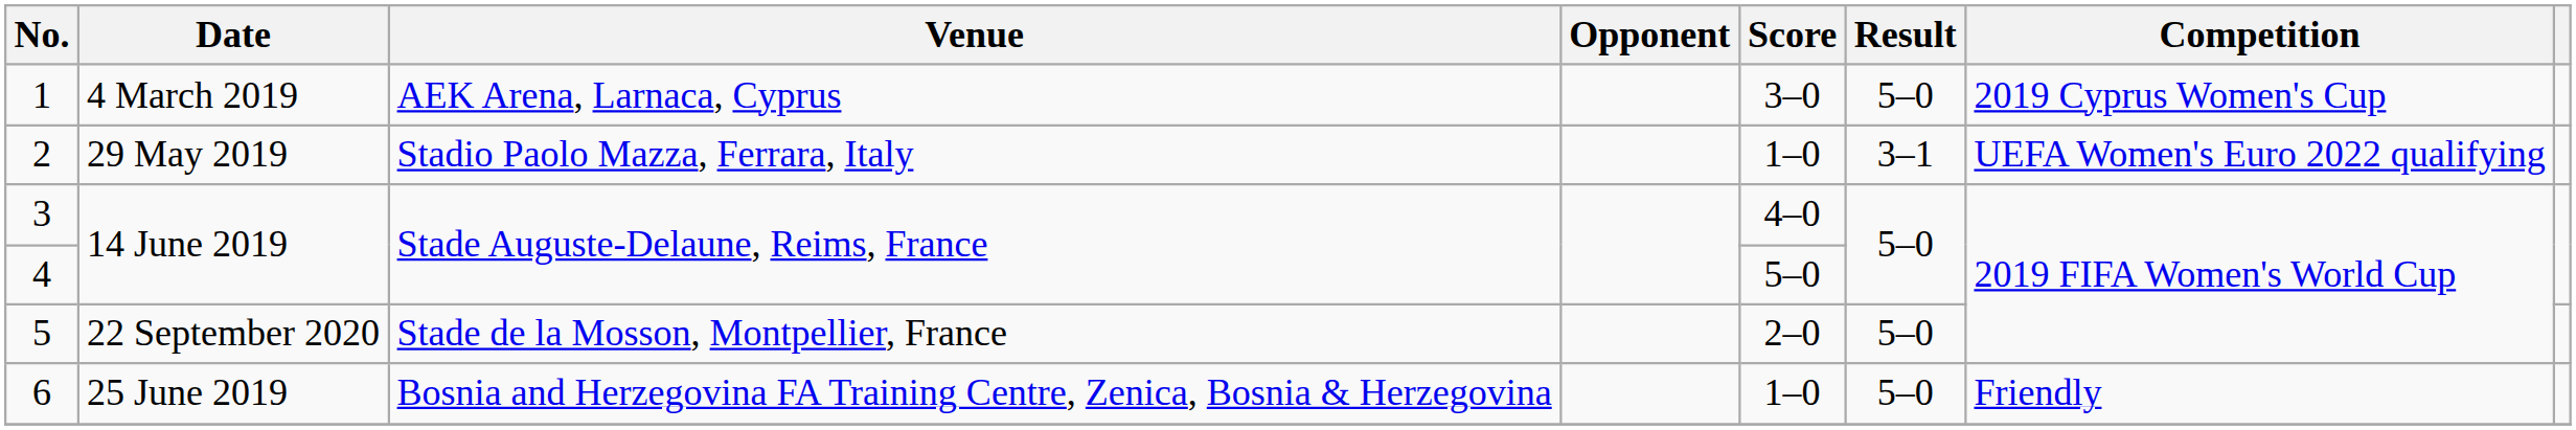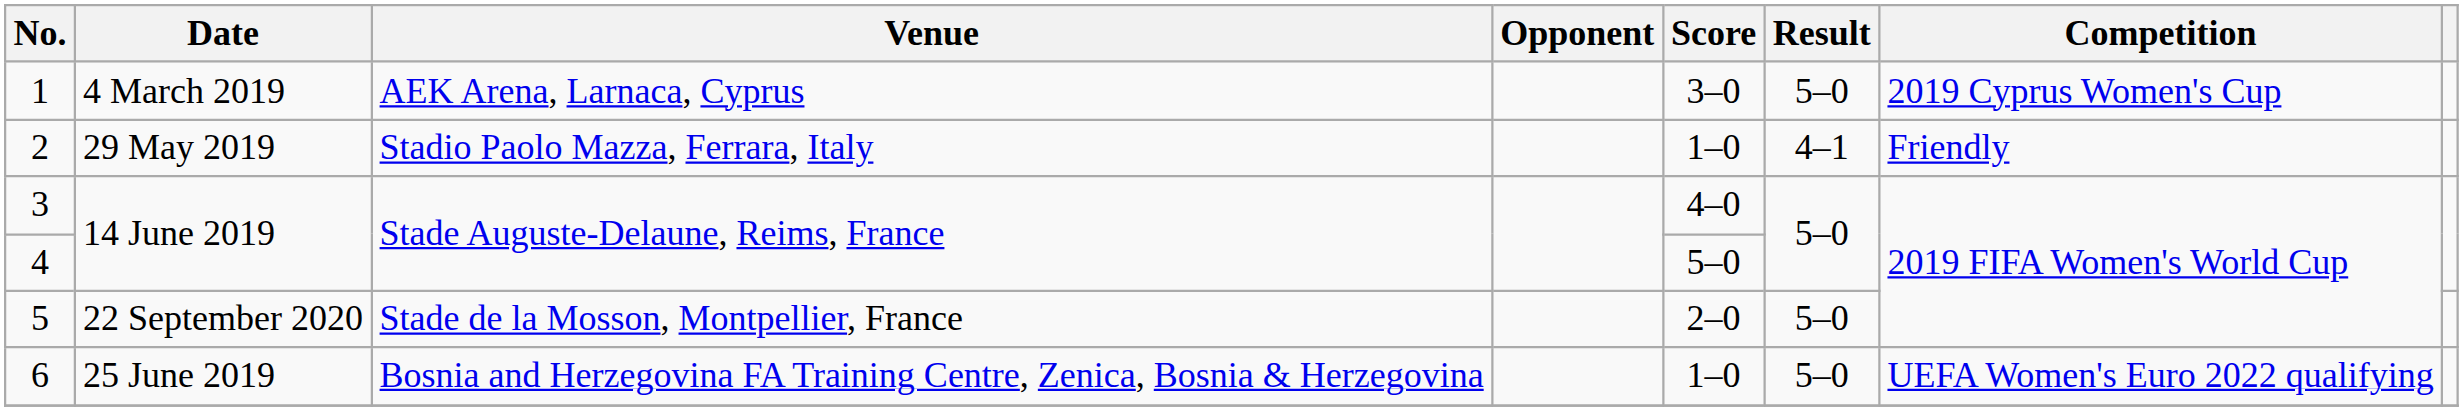 <table class="wikitable">
 <tr>
 <th scope="col">No.</th>
 <th scope="col">Date</th>
 <th scope="col">Venue</th>
 <th scope="col">Opponent</th>
 <th scope="col">Score</th>
 <th scope="col">Result</th>
 <th scope="col">Competition</th>
 <th scope="col" class="unsortable"></th>
 </tr>
 <tr>
 <td align=center>1</td>
 <td>4 March 2019</td>
 <td><a href='#'>AEK Arena</a>, <a href='#'>Larnaca</a>, <a href='#'>Cyprus</a></td>
 <td></td>
 <td align=center>3–0</td>
 <td align=center>5–0</td>
 <td><a href='#'>2019 Cyprus Women's Cup</a></td>
 <td></td>
 </tr>
 <tr>
 <td align=center>2</td>
 <td>29 May 2019</td>
 <td><a href='#'>Stadio Paolo Mazza</a>, <a href='#'>Ferrara</a>, <a href='#'>Italy</a></td>
 <td></td>
 <td align=center>1–0</td>
-<td align=center>3–1</td>
-<td><a href='#'>UEFA Women's Euro 2022 qualifying</a></td>
+<td align=center>4–1</td>
+<td><a href='#'>Friendly</a></td>
 <td></td>
 </tr>
 <tr>
 <td align=center>3</td>
 <td rowspan="2">14 June 2019</td>
 <td rowspan="2"><a href='#'>Stade Auguste-Delaune</a>, <a href='#'>Reims</a>, <a href='#'>France</a></td>
 <td rowspan="2"></td>
 <td align=center>4–0</td>
 <td rowspan="2" align=center>5–0</td>
 <td rowspan="3"><a href='#'>2019 FIFA Women's World Cup</a></td>
 <td rowspan="2"></td>
 </tr>
 <tr>
 <td align=center>4</td>
 <td align=center>5–0</td>
 </tr>
 <tr>
 <td align=center>5</td>
 <td>22 September 2020</td>
 <td><a href='#'>Stade de la Mosson</a>, <a href='#'>Montpellier</a>, France</td>
 <td></td>
 <td align=center>2–0</td>
 <td align=center>5–0</td>
 <td></td>
 </tr>
 <tr>
 <td align=center>6</td>
 <td>25 June 2019</td>
 <td><a href='#'>Bosnia and Herzegovina FA Training Centre</a>, <a href='#'>Zenica</a>, <a href='#'>Bosnia & Herzegovina</a></td>
 <td></td>
 <td align=center>1–0</td>
 <td align=center>5–0</td>
-<td><a href='#'>Friendly</a></td>
+<td><a href='#'>UEFA Women's Euro 2022 qualifying</a></td>
 <td></td>
 </tr>
 <tr>
 </tr>
 </table>
